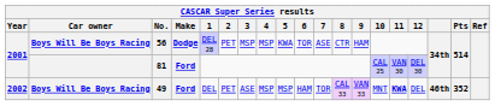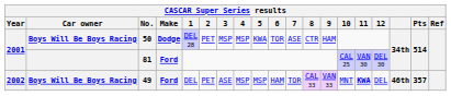 <table class="wikitable" style="text-align:center; font-size:75%">
 <tr>
 <th colspan=25><a href='#'>CASCAR Super Series</a> results</th>
 </tr>
 <tr>
 <th>Year</th>
 <th>Car owner</th>
 <th>No.</th>
 <th>Make</th>
 <th>1</th>
 <th>2</th>
 <th>3</th>
 <th>4</th>
 <th>5</th>
 <th>6</th>
 <th>7</th>
 <th>8</th>
 <th>9</th>
 <th>10</th>
 <th>11</th>
 <th>12</th>
 <th></th>
 <th>Pts</th>
 <th>Ref</th>
 </tr>
 <tr>
 <th rowspan=2><a href='#'>2001</a></th>
 <th><a href='#'>Boys Will Be Boys Racing</a></th>
-<th>56</th>
+<th>50</th>
 <th><a href='#'>Dodge</a></th>
 <td style="background:#CFCFFF;"><a href='#'>DEL</a><br><small>28</small></td>
 <td><a href='#'>PET</a></td>
 <td><a href='#'>MSP</a></td>
 <td><a href='#'>MSP</a></td>
 <td><a href='#'>KWA</a></td>
 <td><a href='#'>TOR</a></td>
 <td><a href='#'>ASE</a></td>
 <td><a href='#'>CTR</a></td>
 <td><a href='#'>HAM</a></td>
 <td colspan=3></td>
 <th rowspan=2>34th</th>
 <th rowspan=2>514</th>
 <th rowspan=2></th>
 </tr>
 <tr>
 <th></th>
 <th>81</th>
 <th><a href='#'>Ford</a></th>
 <td colspan=9></td>
 <td style="background:#CFCFFF;"><a href='#'>CAL</a><br><small>25</small></td>
 <td style="background:#CFCFFF;"><a href='#'>VAN</a><br><small>30</small></td>
 <td style="background:#CFCFFF;"><a href='#'>DEL</a><br><small>30</small></td>
 </tr>
 <tr>
 <th><a href='#'>2002</a></th>
 <th><a href='#'>Boys Will Be Boys Racing</a></th>
 <th>49</th>
 <th><a href='#'>Ford</a></th>
 <td><a href='#'>DEL</a></td>
 <td><a href='#'>PET</a></td>
 <td><a href='#'>ASE</a></td>
 <td><a href='#'>MSP</a></td>
 <td><a href='#'>MSP</a></td>
 <td><a href='#'>HAM</a></td>
 <td><a href='#'>TOR</a></td>
 <td style="background:#EFCFFF;"><a href='#'>CAL</a><br><small>33</small></td>
 <td style="background:#EFCFFF;"><a href='#'>VAN</a><br><small>33</small></td>
 <td><a href='#'>MNT</a></td>
 <td><strong><a href='#'>KWA</a></strong></td>
 <td><a href='#'>DEL</a></td>
 <th>46th</th>
-<th>352</th>
+<th>357</th>
 <th></th>
 </tr>
 </table>
